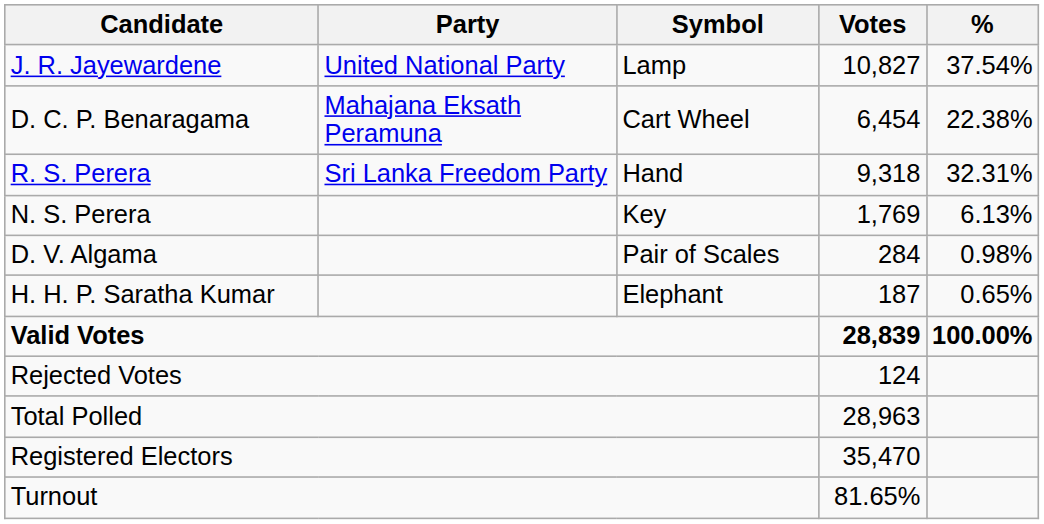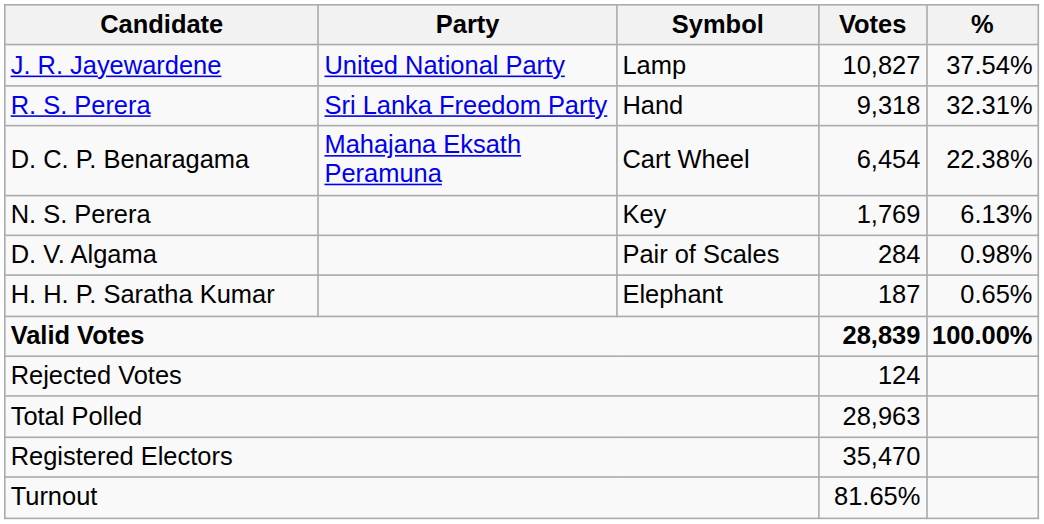 <table class="wikitable" border="1" style="text-align:right;">
 <tr>
 <th align=left width="190">Candidate</th>
 <th align=left width="180">Party</th>
 <th align=left width="120">Symbol</th>
 <th align=left width="60">Votes</th>
 <th align=left width="60">%</th>
 </tr>
 <tr>
 <td align=left><a href='#'>J. R. Jayewardene</a></td>
 <td align=left><a href='#'>United National Party</a></td>
 <td align=left>Lamp</td>
 <td>10,827</td>
 <td>37.54%</td>
 </tr>
 <tr>
+<td align=left><a href='#'>R. S. Perera</a></td>
+<td align=left><a href='#'>Sri Lanka Freedom Party</a></td>
+<td align=left>Hand</td>
+<td>9,318</td>
+<td>32.31%</td>
+</tr>
+<tr>
 <td align=left>D. C. P. Benaragama</td>
 <td align=left><a href='#'>Mahajana Eksath Peramuna</a></td>
 <td align=left>Cart Wheel</td>
 <td>6,454</td>
 <td>22.38%</td>
-</tr>
-<tr>
-<td align=left><a href='#'>R. S. Perera</a></td>
-<td align=left><a href='#'>Sri Lanka Freedom Party</a></td>
-<td align=left>Hand</td>
-<td>9,318</td>
-<td>32.31%</td>
 </tr>
 <tr>
 <td align=left>N. S. Perera</td>
 <td></td>
 <td align=left>Key</td>
 <td>1,769</td>
 <td>6.13%</td>
 </tr>
 <tr>
 <td align=left>D. V. Algama</td>
 <td></td>
 <td align=left>Pair of Scales</td>
 <td>284</td>
 <td>0.98%</td>
 </tr>
 <tr>
 <td align=left>H. H. P. Saratha Kumar</td>
 <td></td>
 <td align=left>Elephant</td>
 <td>187</td>
 <td>0.65%</td>
 </tr>
 <tr>
 <td align=left colspan=3><strong>Valid Votes</strong></td>
 <td><strong>28,839</strong></td>
 <td><strong>100.00%</strong></td>
 </tr>
 <tr>
 <td align=left colspan=3>Rejected Votes</td>
 <td>124</td>
 <td></td>
 </tr>
 <tr>
 <td align=left colspan=3>Total Polled</td>
 <td>28,963</td>
 <td></td>
 </tr>
 <tr>
 <td align=left colspan=3>Registered Electors</td>
 <td>35,470</td>
 <td></td>
 </tr>
 <tr>
 <td align=left colspan=3>Turnout</td>
 <td>81.65%</td>
 </tr>
 </table>
